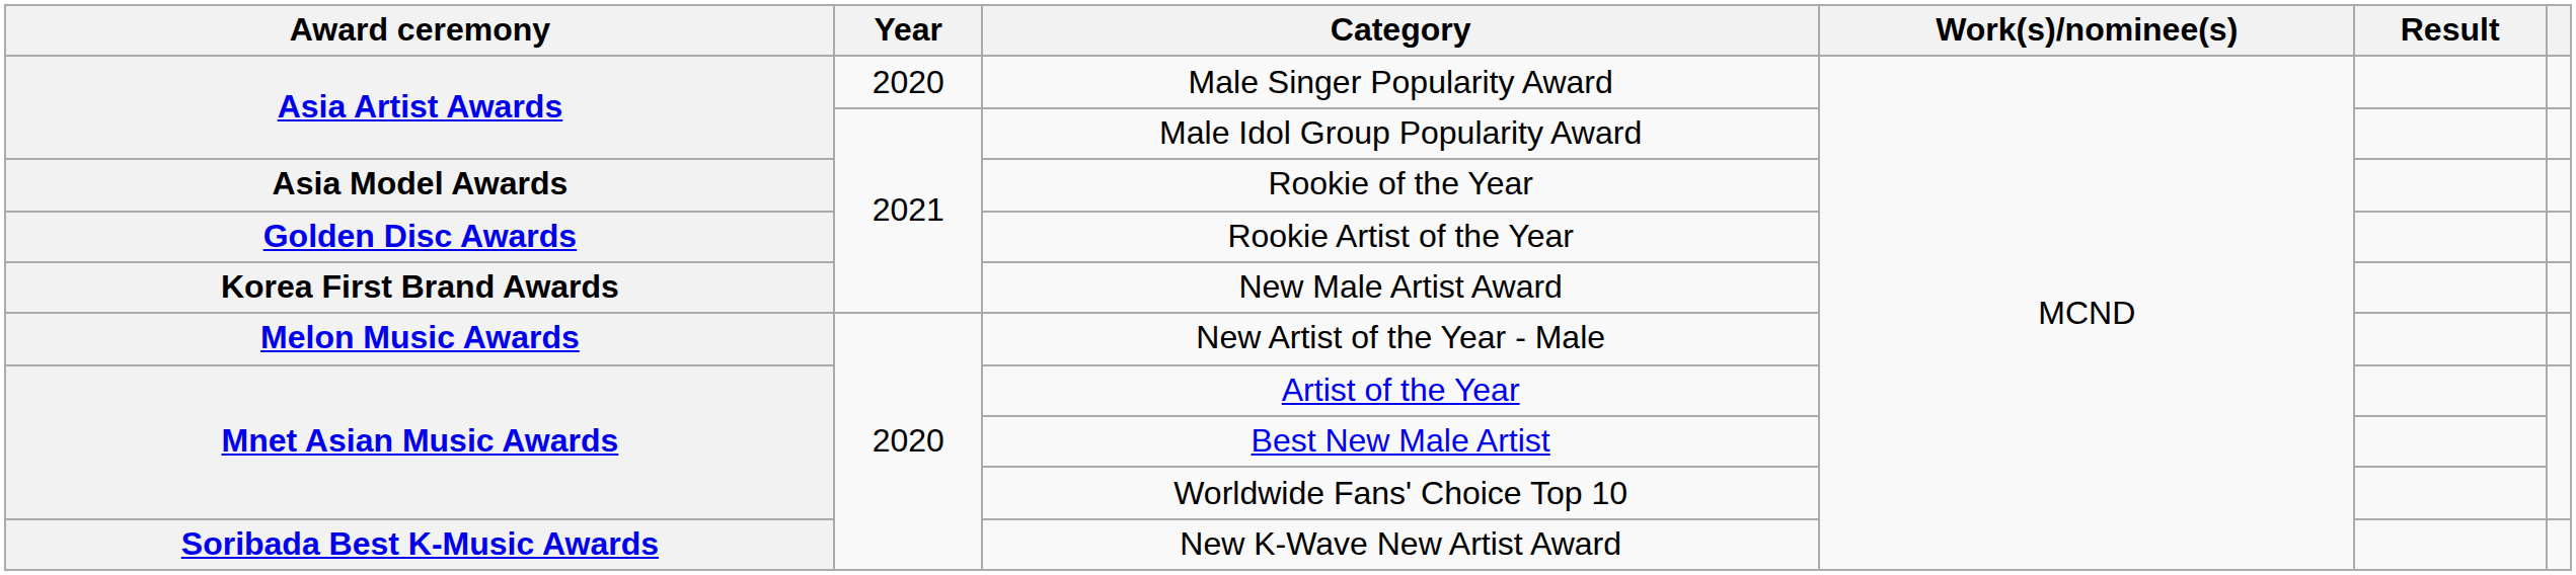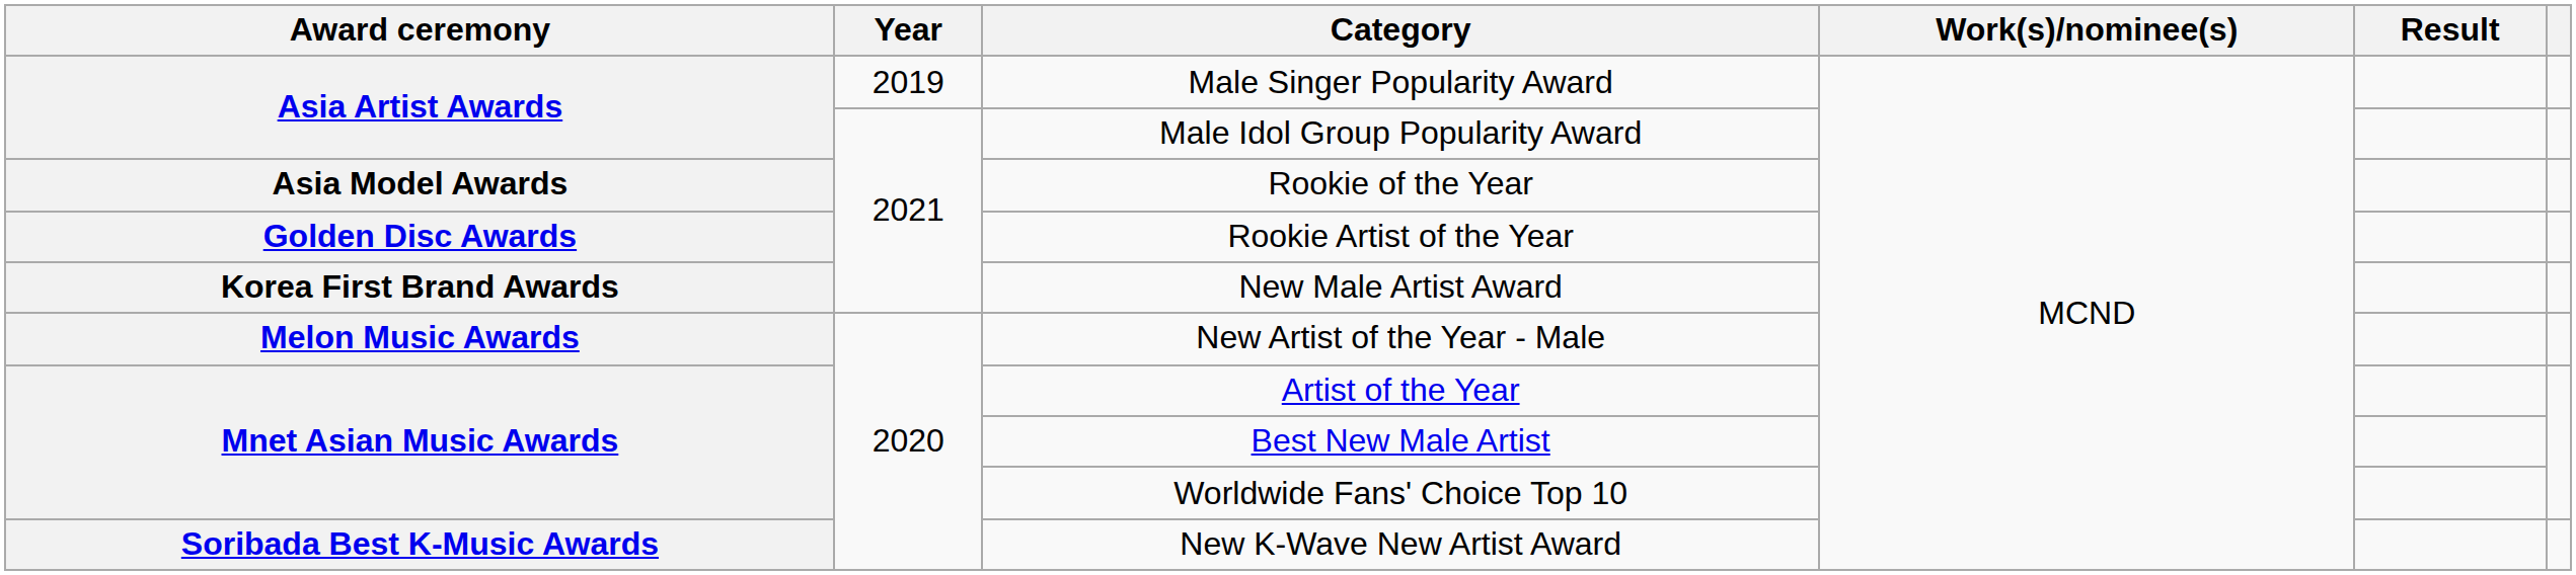 <table class="wikitable sortable plainrowheaders" style="width:80%;">
 <tr>
 <th scope="col">Award ceremony</th>
 <th scope="col">Year</th>
 <th scope="col">Category</th>
 <th scope="col">Work(s)/nominee(s)</th>
 <th scope="col">Result</th>
 <th scope="col" class="unsortable"></th>
 </tr>
 <tr>
 <th scope=row rowspan="2"><a href='#'>Asia Artist Awards</a></th>
-<td style=text-align:center;>2020</td>
+<td style=text-align:center;>2019</td>
 <td style=text-align:center;>Male Singer Popularity Award</td>
 <td style=text-align:center; rowspan="10">MCND</td>
 <td></td>
 <td style=text-align:center;></td>
 </tr>
 <tr>
 <td style=text-align:center; rowspan="4">2021</td>
 <td style=text-align:center;>Male Idol Group Popularity Award</td>
 <td></td>
 <td style=text-align:center;></td>
 </tr>
 <tr>
 <th scope=row>Asia Model Awards</th>
 <td style=text-align:center;>Rookie of the Year</td>
 <td></td>
 <td style=text-align:center;></td>
 </tr>
 <tr>
 <th scope=row><a href='#'>Golden Disc Awards</a></th>
 <td style=text-align:center;>Rookie Artist of the Year</td>
 <td></td>
 <td style=text-align:center;></td>
 </tr>
 <tr>
 <th scope=row>Korea First Brand Awards</th>
 <td style=text-align:center;>New Male Artist Award</td>
 <td></td>
 <td style=text-align:center;></td>
 </tr>
 <tr>
 <th scope=row><a href='#'>Melon Music Awards</a></th>
 <td style=text-align:center; rowspan="5">2020</td>
 <td style=text-align:center;>New Artist of the Year - Male</td>
 <td></td>
 <td style=text-align:center;></td>
 </tr>
 <tr>
 <th scope=row rowspan=3><a href='#'>Mnet Asian Music Awards</a></th>
 <td style=text-align:center;><a href='#'>Artist of the Year</a></td>
 <td></td>
 <td style=text-align:center;  rowspan=3></td>
 </tr>
 <tr>
 <td align=center><a href='#'>Best New Male Artist</a></td>
 <td></td>
 </tr>
 <tr>
 <td align=center>Worldwide Fans' Choice Top 10</td>
 <td></td>
 </tr>
 <tr>
 <th scope="row"><a href='#'>Soribada Best K-Music Awards</a></th>
 <td style=text-align:center;>New K-Wave New Artist Award</td>
 <td></td>
 <td style=text-align:center;></td>
 </tr>
 </table>
